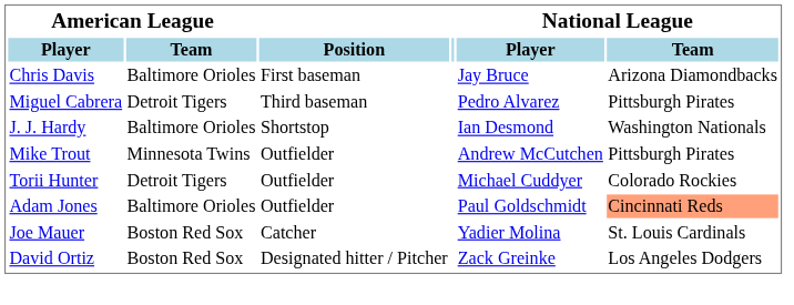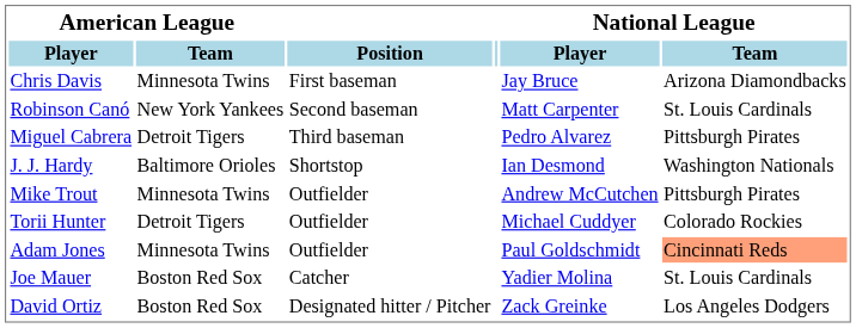 <table cellpadding="1"  style="width:auto; font-size:90%; border:1px solid gray;">
 <tr style="text-align:center; font-size:larger;">
 <th colspan=2>American League</th>
 <th></th>
 <th></th>
 <th colspan=2>National League</th>
 </tr>
 <tr style="background:lightblue;">
 <th>Player</th>
 <th>Team</th>
 <th>Position</th>
 <th></th>
 <th>Player</th>
 <th>Team</th>
 </tr>
 <tr>
 <td><a href='#'>Chris Davis</a></td>
-<td>Baltimore Orioles</td>
+<td>Minnesota Twins</td>
 <td>First baseman</td>
 <td></td>
 <td><a href='#'>Jay Bruce</a></td>
 <td>Arizona Diamondbacks</td>
+</tr>
+<tr>
+<td><a href='#'>Robinson Canó</a></td>
+<td>New York Yankees</td>
+<td>Second baseman</td>
+<td></td>
+<td><a href='#'>Matt Carpenter</a></td>
+<td>St. Louis Cardinals</td>
 </tr>
 <tr>
 <td><a href='#'>Miguel Cabrera</a></td>
 <td>Detroit Tigers</td>
 <td>Third baseman</td>
 <td></td>
 <td><a href='#'>Pedro Alvarez</a></td>
 <td>Pittsburgh Pirates</td>
 </tr>
 <tr>
 <td><a href='#'>J. J. Hardy</a></td>
 <td>Baltimore Orioles</td>
 <td>Shortstop</td>
 <td></td>
 <td><a href='#'>Ian Desmond</a></td>
 <td>Washington Nationals</td>
 </tr>
 <tr>
 <td><a href='#'>Mike Trout</a></td>
 <td>Minnesota Twins</td>
 <td>Outfielder</td>
 <td></td>
 <td><a href='#'>Andrew McCutchen</a></td>
 <td>Pittsburgh Pirates</td>
 </tr>
 <tr>
 <td><a href='#'>Torii Hunter</a></td>
 <td>Detroit Tigers</td>
 <td>Outfielder</td>
 <td></td>
 <td><a href='#'>Michael Cuddyer</a></td>
 <td>Colorado Rockies</td>
 </tr>
 <tr>
 <td><a href='#'>Adam Jones</a></td>
-<td>Baltimore Orioles</td>
+<td>Minnesota Twins</td>
 <td>Outfielder</td>
 <td></td>
 <td><a href='#'>Paul Goldschmidt</a></td>
 <td style="background: lightsalmon;">Cincinnati Reds</td>
 </tr>
 <tr>
 <td><a href='#'>Joe Mauer</a></td>
 <td>Boston Red Sox</td>
 <td>Catcher</td>
 <td></td>
 <td><a href='#'>Yadier Molina</a></td>
 <td>St. Louis Cardinals</td>
 </tr>
 <tr>
 <td><a href='#'>David Ortiz</a></td>
 <td>Boston Red Sox</td>
 <td>Designated hitter / Pitcher</td>
 <td></td>
 <td><a href='#'>Zack Greinke</a></td>
 <td>Los Angeles Dodgers</td>
 </tr>
 </table>
